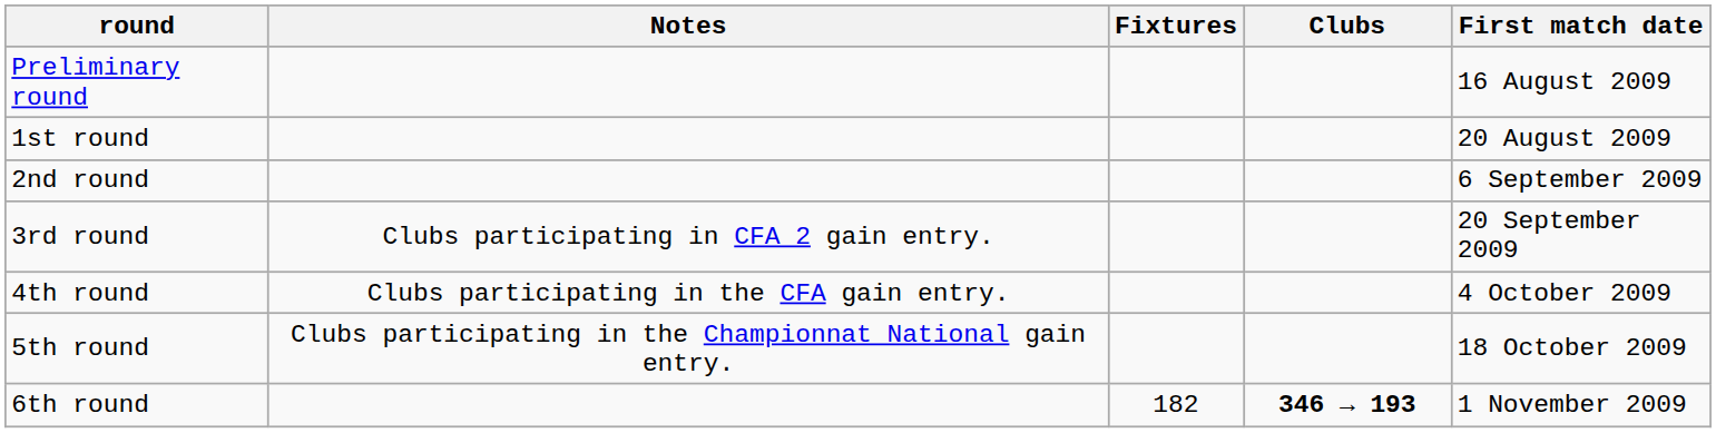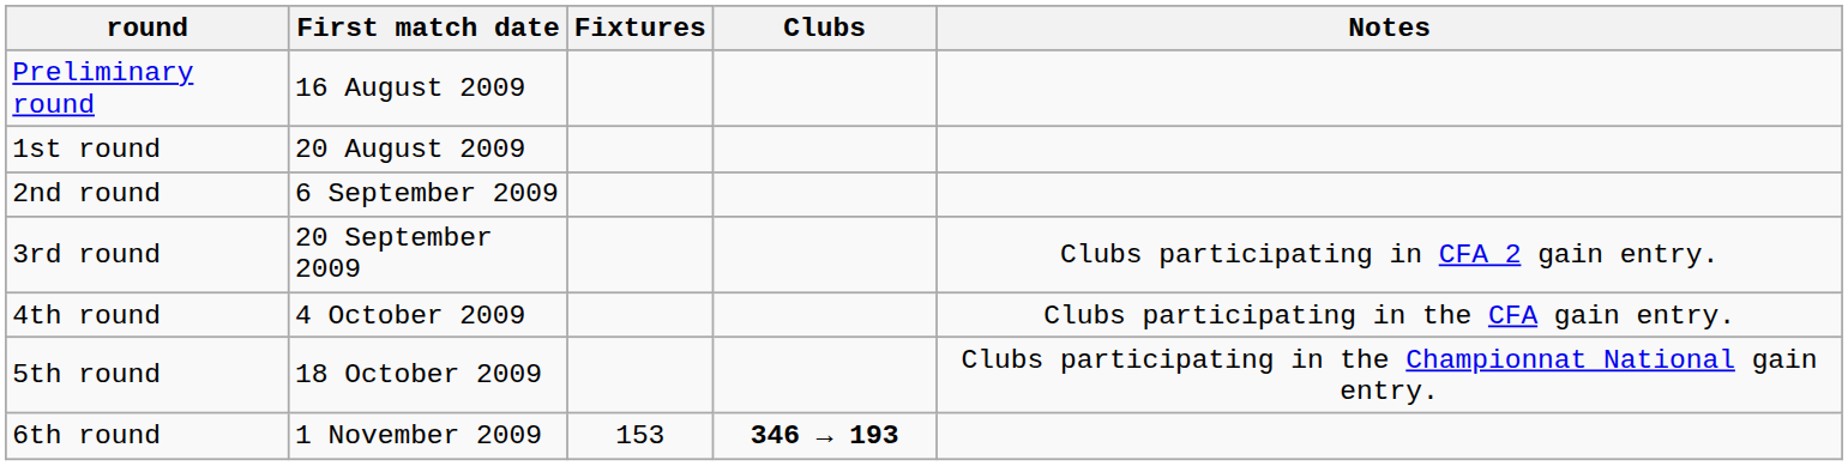 <table class="wikitable">
 <tr>
 <th>round</th>
-<th>Notes</th>
+<th>First match date</th>
 <th>Fixtures</th>
 <th width=100>Clubs</th>
-<th>First match date</th>
+<th>Notes</th>
 </tr>
 <tr align=center>
 <td align=left><a href='#'>Preliminary round</a></td>
+<td align=left>16 August 2009</td>
 <td></td>
 <td></td>
 <td></td>
-<td align=left>16 August 2009</td>
 </tr>
 <tr align=center>
 <td align=left>1st round</td>
+<td align=left>20 August 2009</td>
 <td></td>
 <td></td>
 <td></td>
-<td align=left>20 August 2009</td>
 </tr>
 <tr align=center>
 <td align=left>2nd round</td>
+<td align=left>6 September 2009</td>
 <td></td>
 <td></td>
 <td></td>
-<td align=left>6 September 2009</td>
 </tr>
 <tr align=center>
 <td align=left>3rd round</td>
-<td>Clubs participating in <a href='#'>CFA 2</a> gain entry.</td>
+<td align=left>20 September 2009</td>
 <td></td>
 <td></td>
-<td align=left>20 September 2009</td>
+<td>Clubs participating in <a href='#'>CFA 2</a> gain entry.</td>
 </tr>
 <tr align=center>
 <td align=left>4th round</td>
-<td>Clubs participating in the <a href='#'>CFA</a> gain entry.</td>
+<td align=left>4 October 2009</td>
 <td></td>
 <td></td>
-<td align=left>4 October 2009</td>
+<td>Clubs participating in the <a href='#'>CFA</a> gain entry.</td>
 </tr>
 <tr align=center>
 <td align=left>5th round</td>
-<td>Clubs participating in the <a href='#'>Championnat National</a> gain entry.</td>
+<td align=left>18 October 2009</td>
 <td></td>
 <td></td>
-<td align=left>18 October 2009</td>
+<td>Clubs participating in the <a href='#'>Championnat National</a> gain entry.</td>
 </tr>
 <tr align=center>
 <td align=left>6th round</td>
+<td align=left>1 November 2009</td>
+<td>153</td>
+<td><strong>346 → 193</strong></td>
 <td></td>
-<td>182</td>
-<td><strong>346 → 193</strong></td>
-<td align=left>1 November 2009</td>
 </tr>
 </table>
